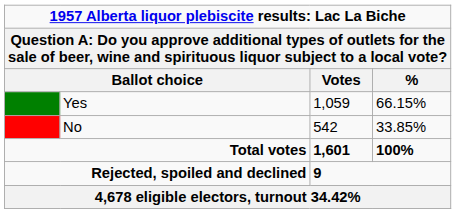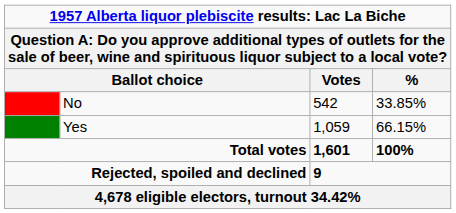 <table class="wikitable" align=right>
 <tr>
 <td colspan=4 align=center><strong><a href='#'>1957 Alberta liquor plebiscite</a> results: Lac La Biche</strong></td>
 </tr>
 <tr>
 <th colspan=4>Question A: Do you approve additional types of outlets for the<br> sale of beer, wine and spirituous liquor subject to a local vote?</th>
 </tr>
 <tr>
 <th colspan=2>Ballot choice</th>
 <th>Votes</th>
 <th>%</th>
 </tr>
 <tr>
+<td bgcolor=red></td>
+<td>No</td>
+<td>542</td>
+<td>33.85%</td>
+</tr>
+<tr>
 <td bgcolor=green></td>
 <td>Yes</td>
 <td>1,059</td>
 <td>66.15%</td>
-</tr>
-<tr>
-<td bgcolor=red></td>
-<td>No</td>
-<td>542</td>
-<td>33.85%</td>
 </tr>
 <tr>
 <td align=right colspan=2><strong>Total votes</strong></td>
 <td><strong>1,601</strong></td>
 <td><strong>100%</strong></td>
 </tr>
 <tr>
 <td align=right colspan=2><strong>Rejected, spoiled and declined</strong></td>
 <td colspan=2><strong>9</strong></td>
 </tr>
 <tr>
 <th colspan=4>4,678 eligible electors, turnout 34.42%</th>
 </tr>
 </table>
